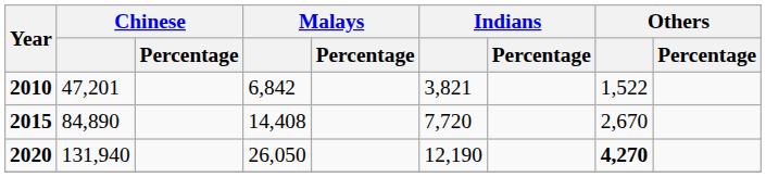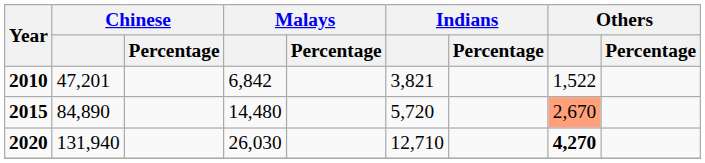 <table class="wikitable sortable">
 <tr>
 <th rowspan="2">Year</th>
 <th colspan="2"><a href='#'>Chinese</a></th>
 <th colspan="2"><a href='#'>Malays</a></th>
 <th colspan="2"><a href='#'>Indians</a></th>
 <th colspan="2">Others</th>
 </tr>
 <tr>
 <th><a href='#'></a></th>
 <th>Percentage</th>
 <th></th>
 <th>Percentage</th>
 <th></th>
 <th>Percentage</th>
 <th></th>
 <th>Percentage</th>
 </tr>
 <tr>
 <td><strong>2010</strong></td>
 <td>47,201</td>
 <td></td>
 <td>6,842</td>
 <td></td>
 <td>3,821</td>
 <td></td>
 <td>1,522</td>
 <td></td>
 </tr>
 <tr>
 <td><strong>2015</strong></td>
 <td>84,890</td>
 <td></td>
-<td>14,408</td>
+<td>14,480</td>
 <td></td>
-<td>7,720</td>
+<td>5,720</td>
 <td></td>
-<td>2,670</td>
+<td style="background: lightsalmon;">2,670</td>
 <td></td>
 </tr>
 <tr>
 <td><strong>2020</strong></td>
 <td>131,940</td>
 <td></td>
-<td>26,050</td>
+<td>26,030</td>
 <td></td>
-<td>12,190</td>
+<td>12,710</td>
 <td></td>
 <td><strong>4,270</strong></td>
 <td></td>
 </tr>
 <tr>
 </tr>
 <tr class="sortbottom">
 </tr>
 </table>
